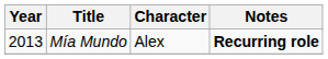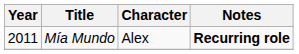 <table class="wikitable">
 <tr>
 <th>Year</th>
 <th>Title</th>
 <th>Character</th>
 <th>Notes</th>
 </tr>
 <tr>
-<td>2013</td>
+<td>2011</td>
 <td><em>Mía Mundo</em></td>
 <td>Alex</td>
 <td><strong>Recurring role</strong></td>
 </tr>
 <tr>
 </tr>
 </table>
